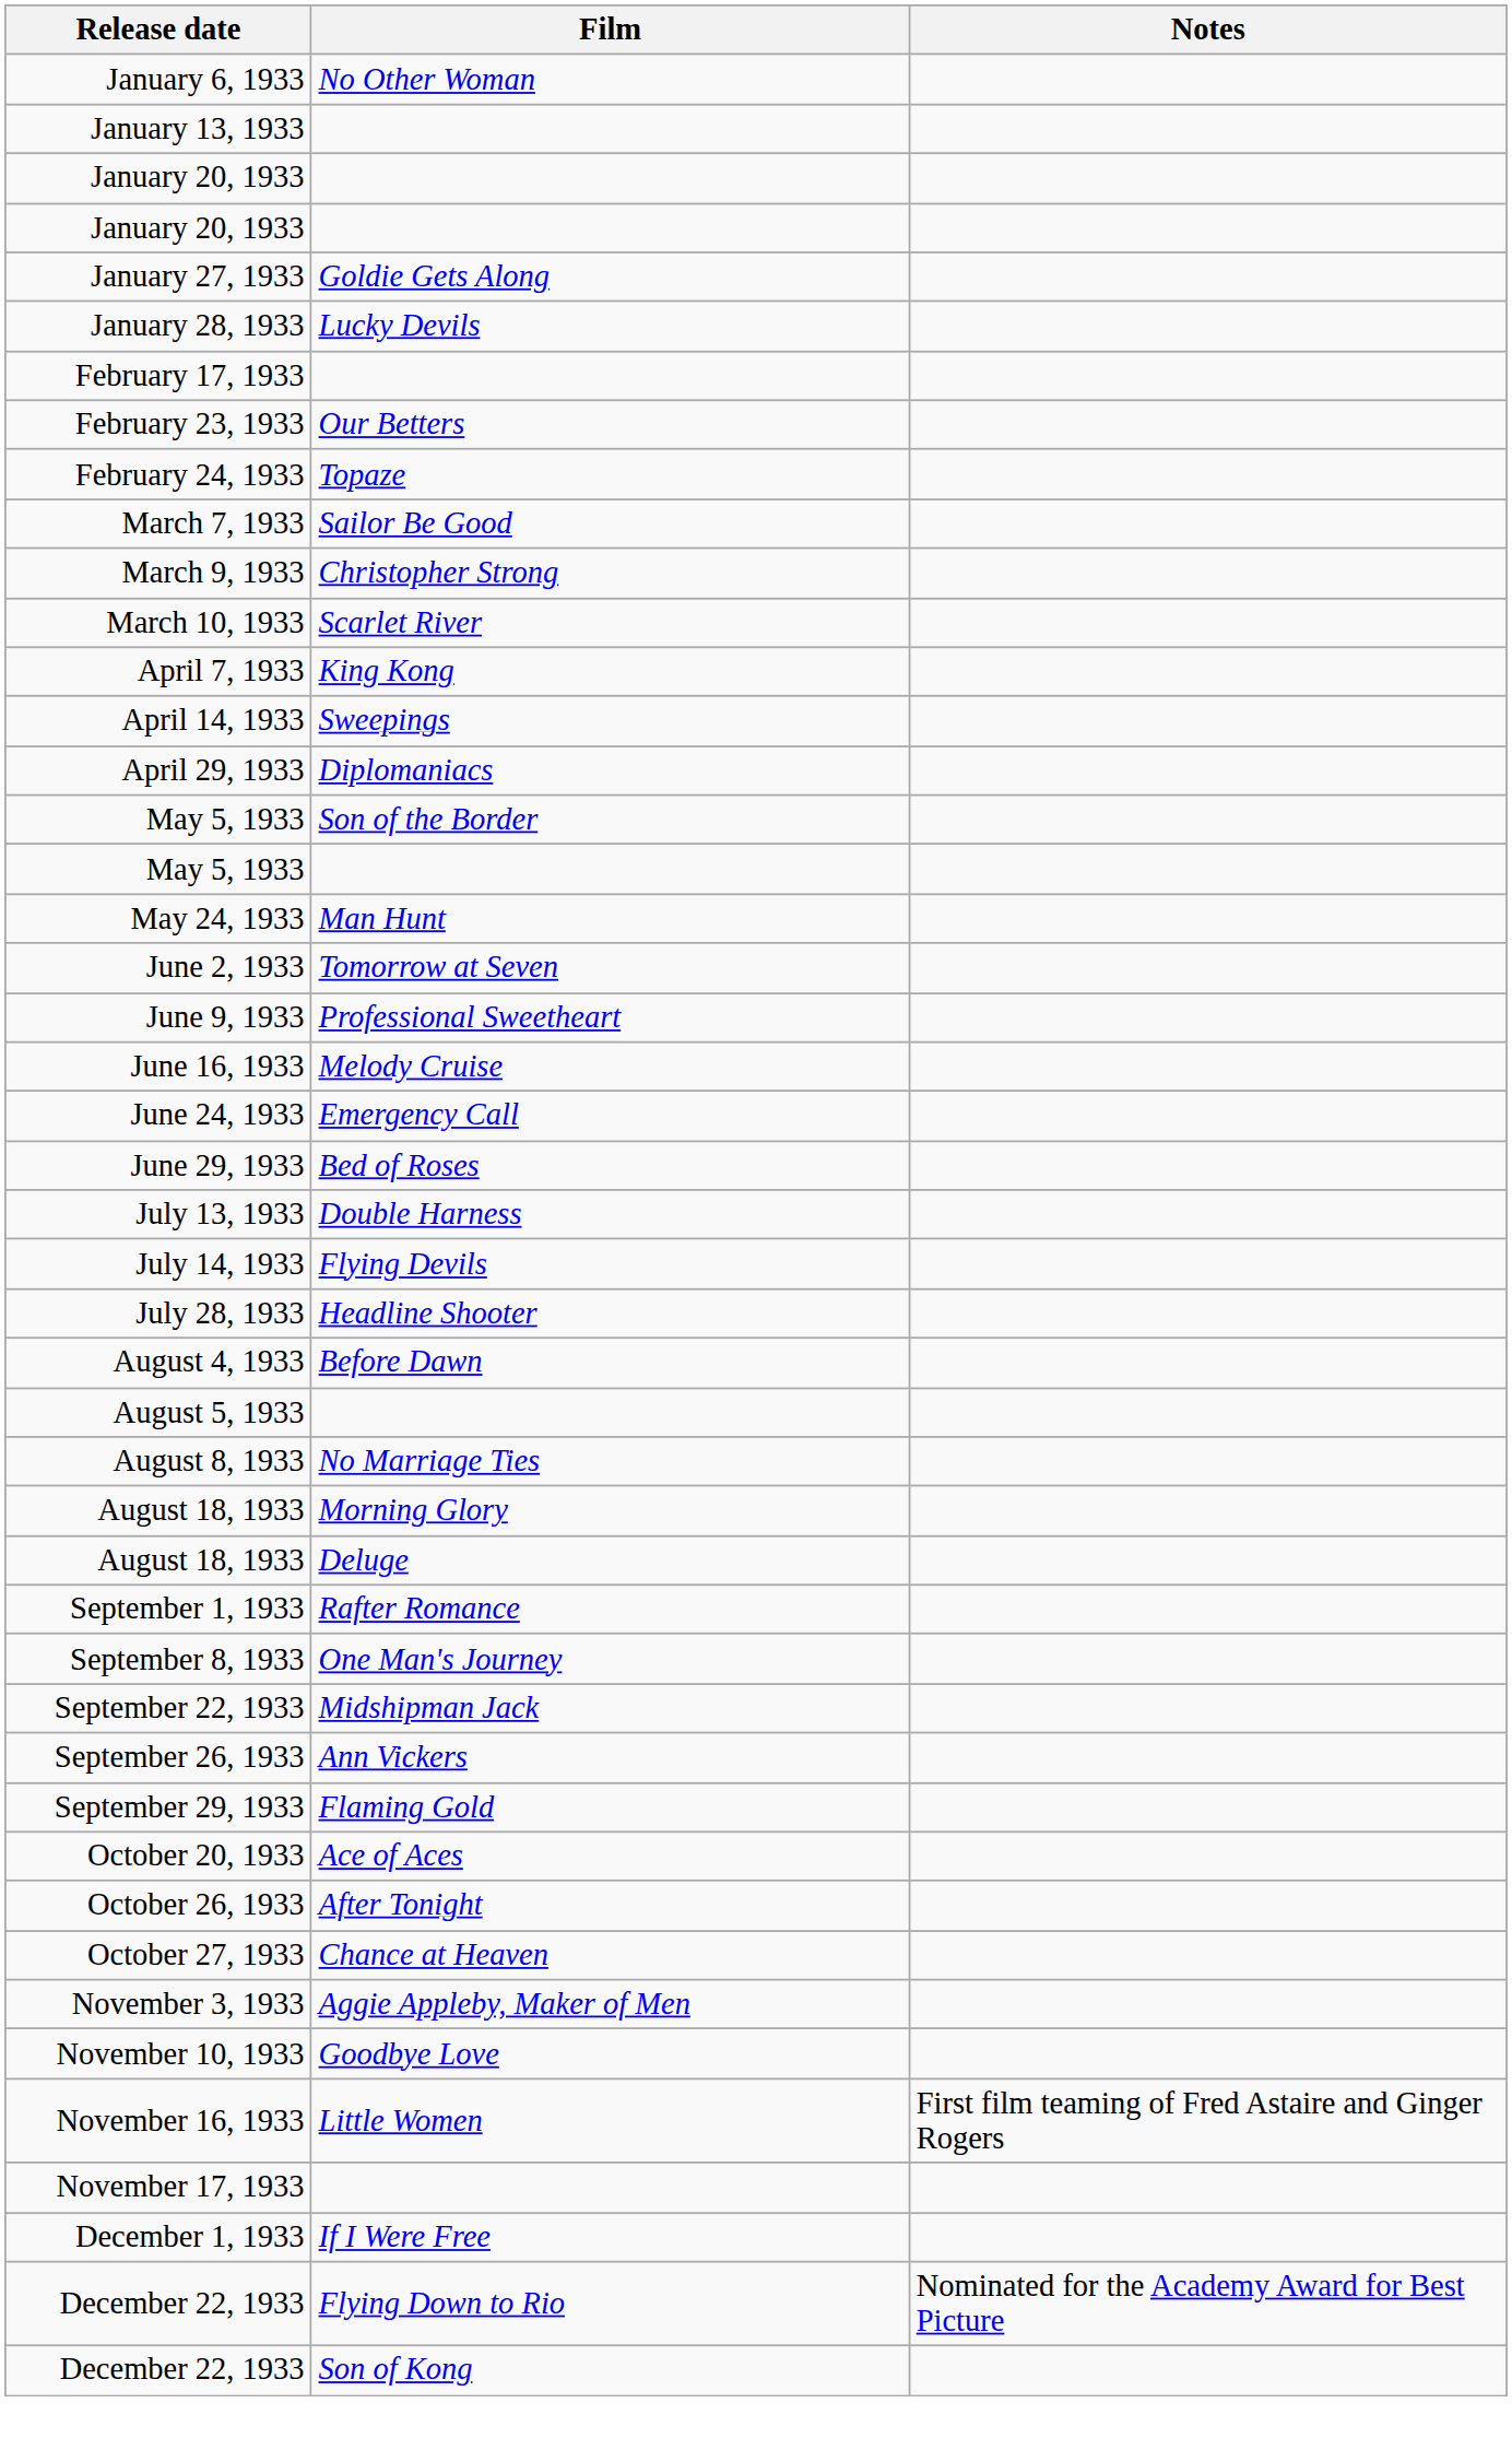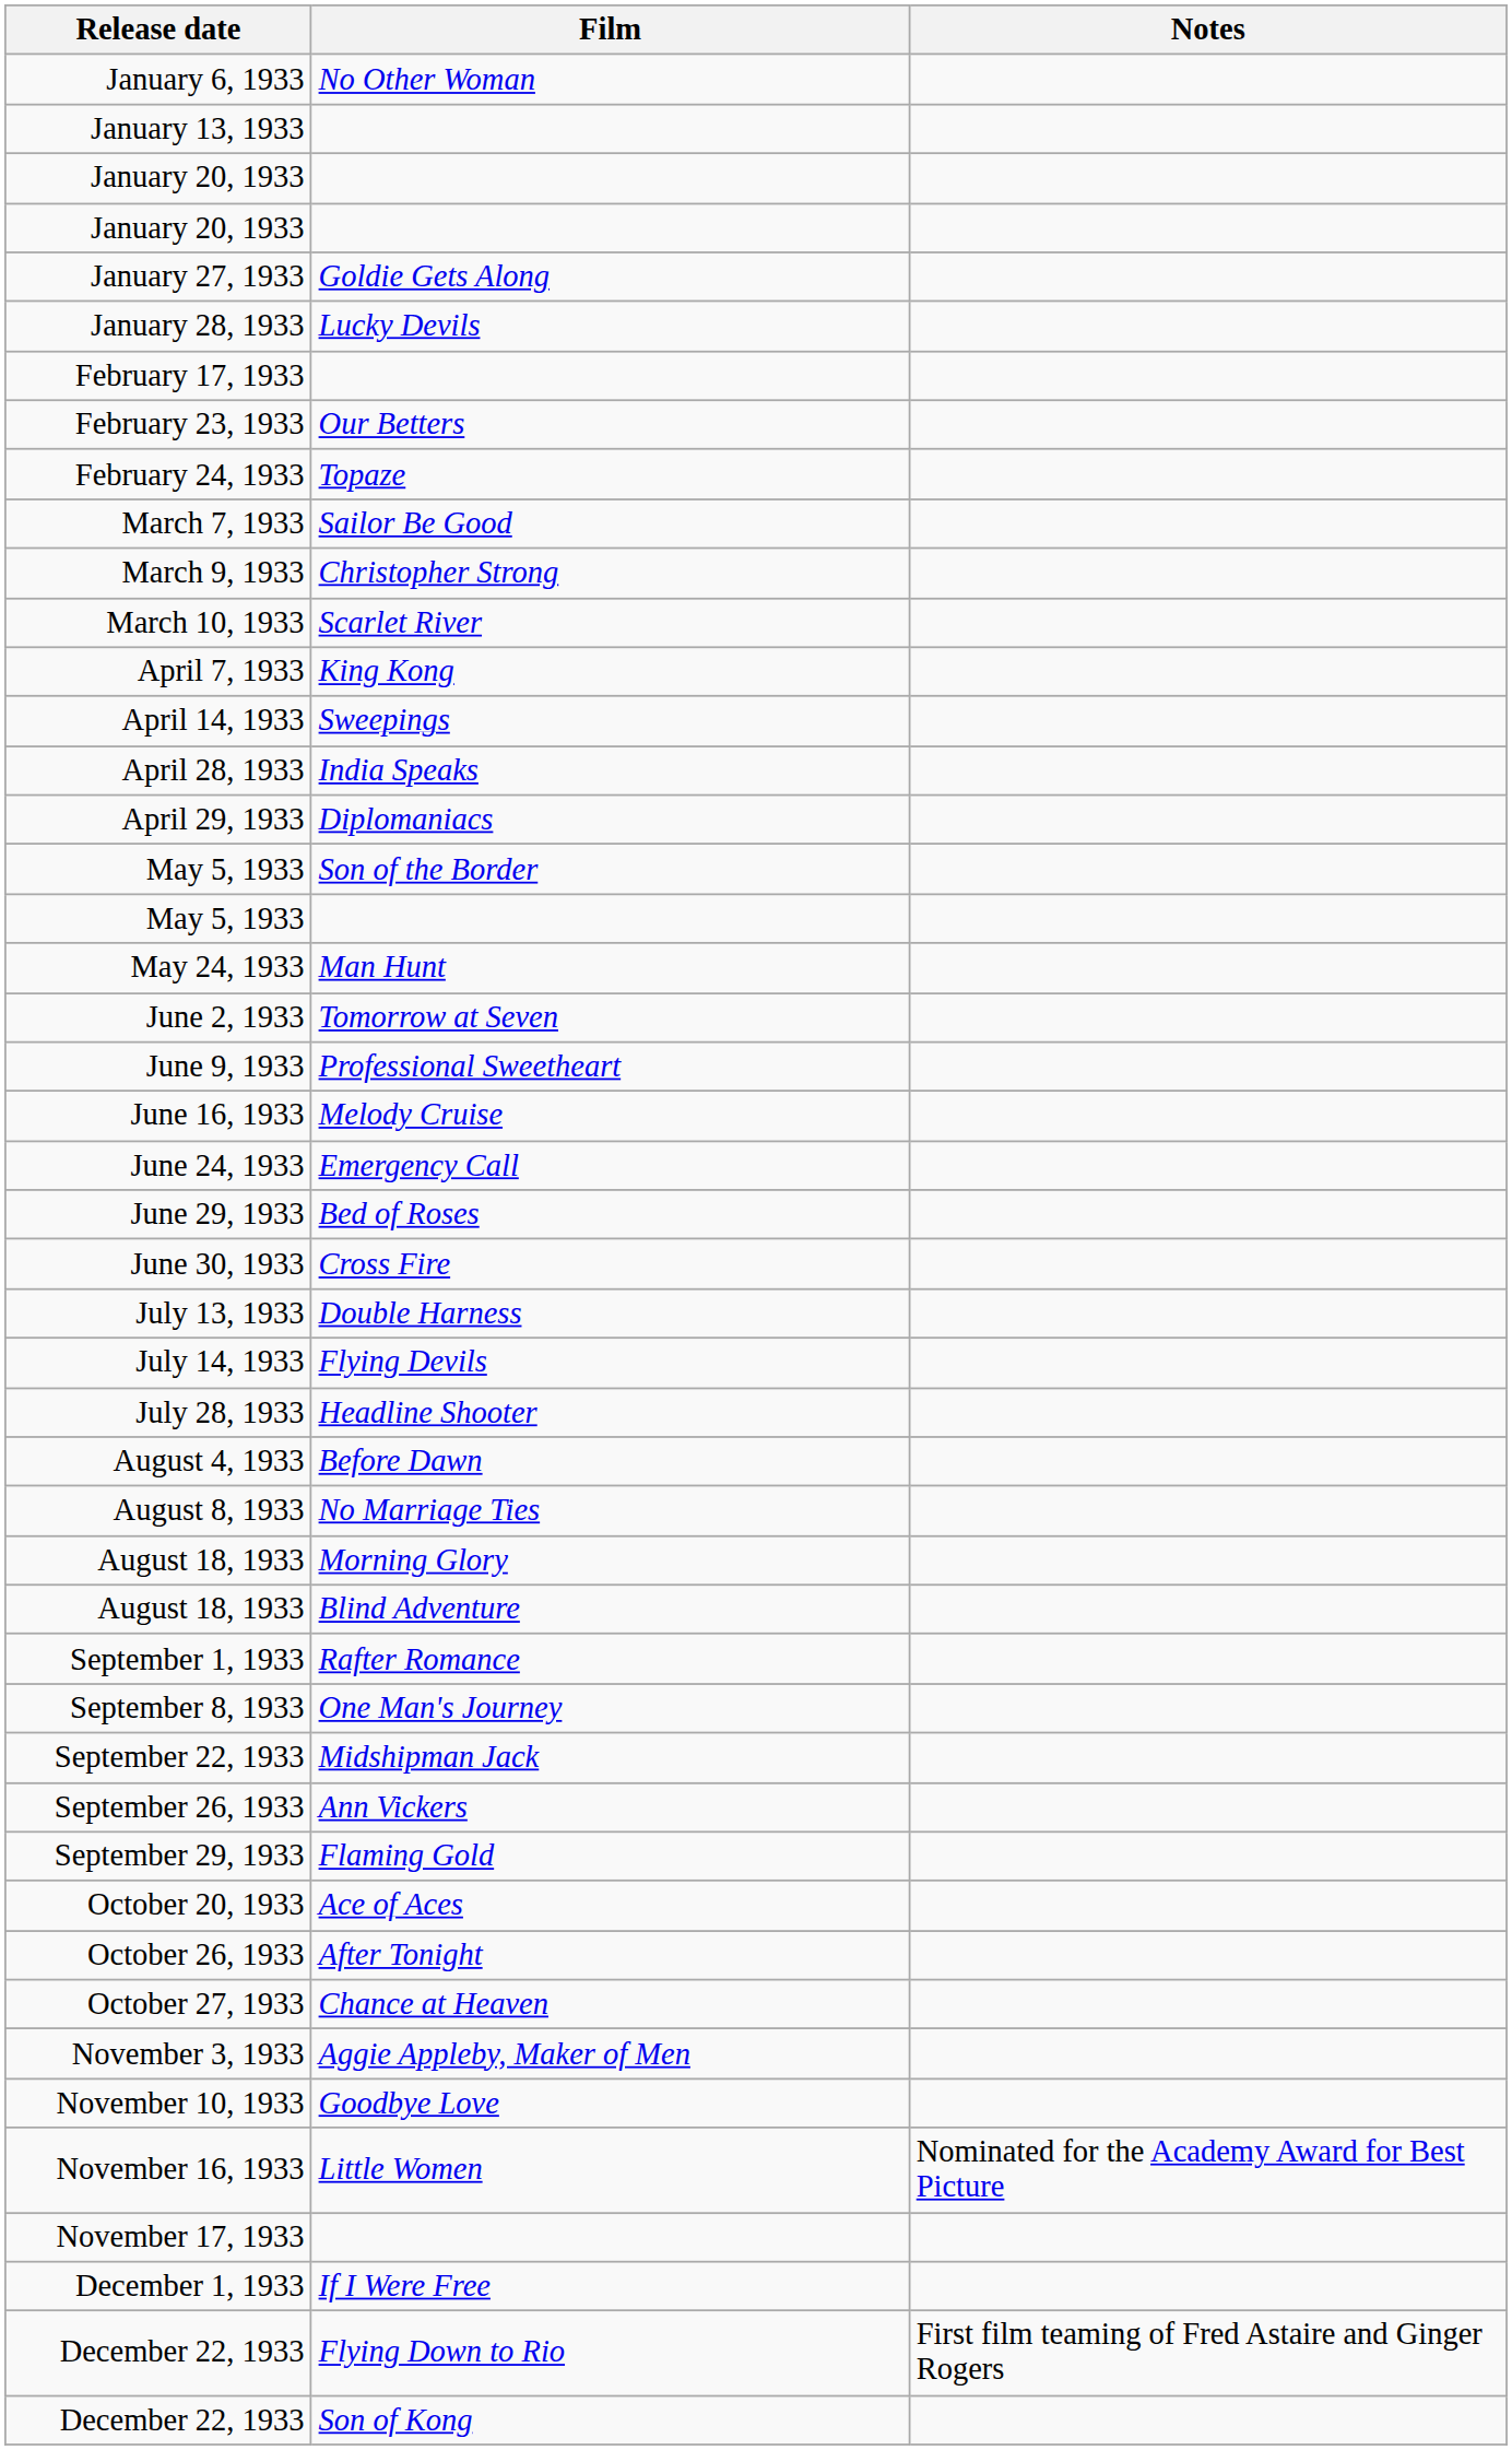 <table class="wikitable sortable plainrowheaders">
 <tr>
 <th scope="col" style="width:150px">Release date</th>
 <th scope="col" style="width:300px">Film</th>
 <th scope="col" style="width:300px" class="unsortable">Notes</th>
 </tr>
 <tr>
 <td style="text-align:right;">January 6, 1933</td>
 <td><em><a href='#'>No Other Woman</a></em></td>
 <td></td>
 </tr>
 <tr>
 <td style="text-align:right;">January 13, 1933</td>
 <td><em></em></td>
 <td></td>
 </tr>
 <tr>
 <td style="text-align:right;">January 20, 1933</td>
 <td><em></em></td>
 <td></td>
 </tr>
 <tr>
 <td style="text-align:right;">January 20, 1933</td>
 <td><em></em></td>
 <td></td>
 </tr>
 <tr>
 <td style="text-align:right;">January 27, 1933</td>
 <td><em><a href='#'>Goldie Gets Along</a></em></td>
 <td></td>
 </tr>
 <tr>
 <td style="text-align:right;">January 28, 1933</td>
 <td><em><a href='#'>Lucky Devils</a></em></td>
 <td></td>
 </tr>
 <tr>
 <td style="text-align:right;">February 17, 1933</td>
 <td><em></em></td>
 <td></td>
 </tr>
 <tr>
 <td style="text-align:right;">February 23, 1933</td>
 <td><em><a href='#'>Our Betters</a></em></td>
 <td></td>
 </tr>
 <tr>
 <td style="text-align:right;">February 24, 1933</td>
 <td><em><a href='#'>Topaze</a></em></td>
 <td></td>
 </tr>
 <tr>
 <td style="text-align:right;">March 7, 1933</td>
 <td><em><a href='#'>Sailor Be Good</a></em></td>
 <td></td>
 </tr>
 <tr>
 <td style="text-align:right;">March 9, 1933</td>
 <td><em><a href='#'>Christopher Strong</a></em></td>
 <td></td>
 </tr>
 <tr>
 <td style="text-align:right;">March 10, 1933</td>
 <td><em><a href='#'>Scarlet River</a></em></td>
 <td></td>
 </tr>
 <tr>
 <td style="text-align:right;">April 7, 1933</td>
 <td><em><a href='#'>King Kong</a></em></td>
 <td></td>
 </tr>
 <tr>
 <td style="text-align:right;">April 14, 1933</td>
 <td><em><a href='#'>Sweepings</a></em></td>
 <td></td>
 </tr>
 <tr>
+<td style="text-align:right;">April 28, 1933</td>
+<td><em><a href='#'>India Speaks</a></em></td>
+<td></td>
+</tr>
+<tr>
 <td style="text-align:right;">April 29, 1933</td>
 <td><em><a href='#'>Diplomaniacs</a></em></td>
 <td></td>
 </tr>
 <tr>
 <td style="text-align:right;">May 5, 1933</td>
 <td><em><a href='#'>Son of the Border</a></em></td>
 <td></td>
 </tr>
 <tr>
 <td style="text-align:right;">May 5, 1933</td>
 <td><em></em></td>
 <td></td>
 </tr>
 <tr>
 <td style="text-align:right;">May 24, 1933</td>
 <td><em><a href='#'>Man Hunt</a></em></td>
 <td></td>
 </tr>
 <tr>
 <td style="text-align:right;">June 2, 1933</td>
 <td><em><a href='#'>Tomorrow at Seven</a></em></td>
 <td></td>
 </tr>
 <tr>
 <td style="text-align:right;">June 9, 1933</td>
 <td><em><a href='#'>Professional Sweetheart</a></em></td>
 <td></td>
 </tr>
 <tr>
 <td style="text-align:right;">June 16, 1933</td>
 <td><em><a href='#'>Melody Cruise</a></em></td>
 <td></td>
 </tr>
 <tr>
 <td style="text-align:right;">June 24, 1933</td>
 <td><em><a href='#'>Emergency Call</a></em></td>
 <td></td>
 </tr>
 <tr>
 <td style="text-align:right;">June 29, 1933</td>
 <td><em><a href='#'>Bed of Roses</a></em></td>
 <td></td>
 </tr>
 <tr>
+<td style="text-align:right;">June 30, 1933</td>
+<td><em><a href='#'>Cross Fire</a></em></td>
+<td></td>
+</tr>
+<tr>
 <td style="text-align:right;">July 13, 1933</td>
 <td><em><a href='#'>Double Harness</a></em></td>
 <td></td>
 </tr>
 <tr>
 <td style="text-align:right;">July 14, 1933</td>
 <td><em><a href='#'>Flying Devils</a></em></td>
 <td></td>
 </tr>
 <tr>
 <td style="text-align:right;">July 28, 1933</td>
 <td><em><a href='#'>Headline Shooter</a></em></td>
 <td></td>
 </tr>
 <tr>
 <td style="text-align:right;">August 4, 1933</td>
 <td><em><a href='#'>Before Dawn</a></em></td>
 <td></td>
 </tr>
 <tr>
-<td style="text-align:right;">August 5, 1933</td>
-<td><em></em></td>
-<td></td>
-</tr>
-<tr>
 <td style="text-align:right;">August 8, 1933</td>
 <td><em><a href='#'>No Marriage Ties</a></em></td>
 <td></td>
 </tr>
 <tr>
 <td style="text-align:right;">August 18, 1933</td>
 <td><em><a href='#'>Morning Glory</a></em></td>
 <td></td>
 </tr>
 <tr>
 <td style="text-align:right;">August 18, 1933</td>
-<td><em><a href='#'>Deluge</a></em></td>
+<td><em><a href='#'>Blind Adventure</a></em></td>
 <td></td>
 </tr>
 <tr>
 <td style="text-align:right;">September 1, 1933</td>
 <td><em><a href='#'>Rafter Romance</a></em></td>
 <td></td>
 </tr>
 <tr>
 <td style="text-align:right;">September 8, 1933</td>
 <td><em><a href='#'>One Man's Journey</a></em></td>
 <td></td>
 </tr>
 <tr>
 <td style="text-align:right;">September 22, 1933</td>
 <td><em><a href='#'>Midshipman Jack</a></em></td>
 <td></td>
 </tr>
 <tr>
 <td style="text-align:right;">September 26, 1933</td>
 <td><em><a href='#'>Ann Vickers</a></em></td>
 <td></td>
 </tr>
 <tr>
 <td style="text-align:right;">September 29, 1933</td>
 <td><em><a href='#'>Flaming Gold</a></em></td>
 <td></td>
 </tr>
 <tr>
 <td style="text-align:right;">October 20, 1933</td>
 <td><em><a href='#'>Ace of Aces</a></em></td>
 <td></td>
 </tr>
 <tr>
 <td style="text-align:right;">October 26, 1933</td>
 <td><em><a href='#'>After Tonight</a></em></td>
 <td></td>
 </tr>
 <tr>
 <td style="text-align:right;">October 27, 1933</td>
 <td><em><a href='#'>Chance at Heaven</a></em></td>
 <td></td>
 </tr>
 <tr>
 <td style="text-align:right;">November 3, 1933</td>
 <td><em><a href='#'>Aggie Appleby, Maker of Men</a></em></td>
 <td></td>
 </tr>
 <tr>
 <td style="text-align:right;">November 10, 1933</td>
 <td><em><a href='#'>Goodbye Love</a></em></td>
 <td></td>
 </tr>
 <tr>
 <td style="text-align:right;">November 16, 1933</td>
 <td><em><a href='#'>Little Women</a></em></td>
-<td>First film teaming of Fred Astaire and Ginger Rogers</td>
+<td>Nominated for the <a href='#'>Academy Award for Best Picture</a></td>
 </tr>
 <tr>
 <td style="text-align:right;">November 17, 1933</td>
 <td><em></em></td>
 <td></td>
 </tr>
 <tr>
 <td style="text-align:right;">December 1, 1933</td>
 <td><em><a href='#'>If I Were Free</a></em></td>
 <td></td>
 </tr>
 <tr>
 <td style="text-align:right;">December 22, 1933</td>
 <td><em><a href='#'>Flying Down to Rio</a></em></td>
-<td>Nominated for the <a href='#'>Academy Award for Best Picture</a></td>
+<td>First film teaming of Fred Astaire and Ginger Rogers</td>
 </tr>
 <tr>
 <td style="text-align:right;">December 22, 1933</td>
 <td><em><a href='#'>Son of Kong</a></em></td>
 <td></td>
 </tr>
 </table>
